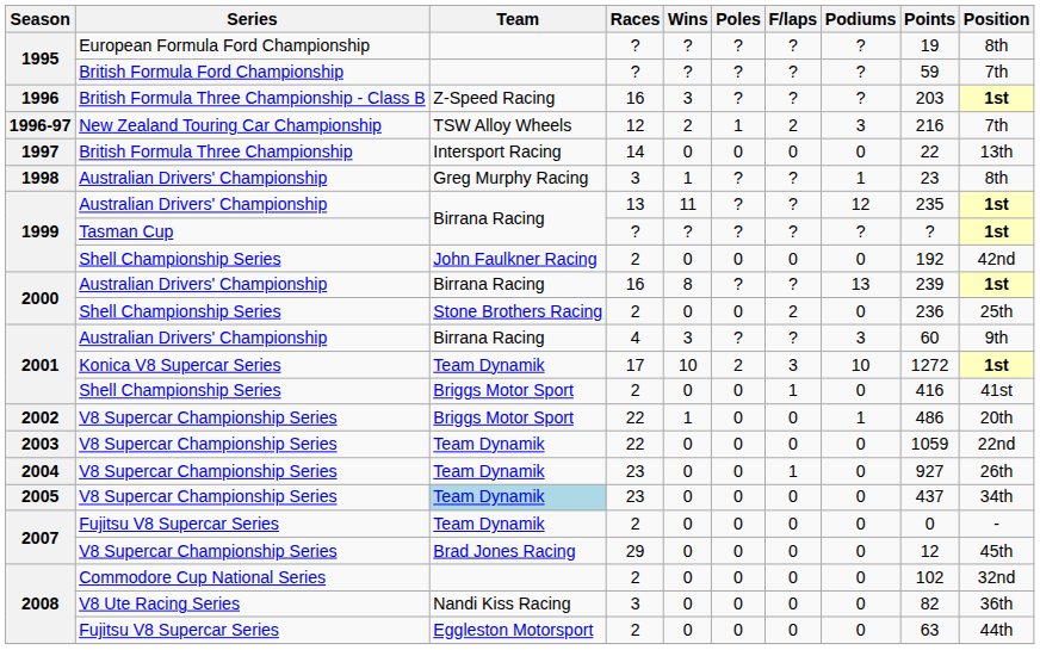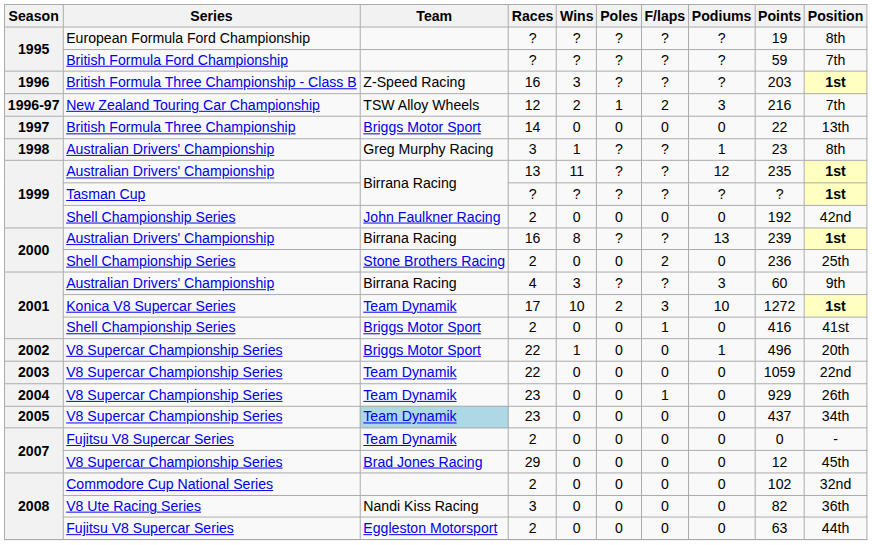 <table class="wikitable" style="font-size: 90%; text-align: center;">
 <tr>
 <th>Season</th>
 <th>Series</th>
 <th>Team</th>
 <th>Races</th>
 <th>Wins</th>
 <th>Poles</th>
 <th>F/laps</th>
 <th>Podiums</th>
 <th>Points</th>
 <th>Position</th>
 </tr>
 <tr>
 <th rowspan="2">1995</th>
 <td align="left">European Formula Ford Championship</td>
 <td align="left"></td>
 <td>?</td>
 <td>?</td>
 <td>?</td>
 <td>?</td>
 <td>?</td>
 <td>19</td>
 <td>8th</td>
 </tr>
 <tr>
 <td align="left"><a href='#'>British Formula Ford Championship</a></td>
 <td align="left"></td>
 <td>?</td>
 <td>?</td>
 <td>?</td>
 <td>?</td>
 <td>?</td>
 <td>59</td>
 <td>7th</td>
 </tr>
 <tr>
 <th>1996</th>
 <td align="left"><a href='#'>British Formula Three Championship - Class B</a></td>
 <td align="left">Z-Speed Racing</td>
 <td>16</td>
 <td>3</td>
 <td>?</td>
 <td>?</td>
 <td>?</td>
 <td>203</td>
 <td style="background: #ffffbf"><strong>1st</strong></td>
 </tr>
 <tr>
 <th>1996-97</th>
 <td align="left"><a href='#'>New Zealand Touring Car Championship</a></td>
 <td align="left">TSW Alloy Wheels</td>
 <td>12</td>
 <td>2</td>
 <td>1</td>
 <td>2</td>
 <td>3</td>
 <td>216</td>
 <td>7th</td>
 </tr>
 <tr>
 <th>1997</th>
 <td align="left"><a href='#'>British Formula Three Championship</a></td>
-<td align="left">Intersport Racing</td>
+<td align="left"><a href='#'>Briggs Motor Sport</a></td>
 <td>14</td>
 <td>0</td>
 <td>0</td>
 <td>0</td>
 <td>0</td>
 <td>22</td>
 <td>13th</td>
 </tr>
 <tr>
 <th>1998</th>
 <td align="left"><a href='#'>Australian Drivers' Championship</a></td>
 <td align="left">Greg Murphy Racing</td>
 <td>3</td>
 <td>1</td>
 <td>?</td>
 <td>?</td>
 <td>1</td>
 <td>23</td>
 <td>8th</td>
 </tr>
 <tr>
 <th rowspan="3">1999</th>
 <td align="left"><a href='#'>Australian Drivers' Championship</a></td>
 <td rowspan=2 align="left">Birrana Racing</td>
 <td>13</td>
 <td>11</td>
 <td>?</td>
 <td>?</td>
 <td>12</td>
 <td>235</td>
 <td style="background: #ffffbf"><strong>1st</strong></td>
 </tr>
 <tr>
 <td align="left"><a href='#'>Tasman Cup</a></td>
 <td>?</td>
 <td>?</td>
 <td>?</td>
 <td>?</td>
 <td>?</td>
 <td>?</td>
 <td style="background: #ffffbf"><strong>1st</strong></td>
 </tr>
 <tr>
 <td align="left"><a href='#'>Shell Championship Series</a></td>
 <td align="left"><a href='#'>John Faulkner Racing</a></td>
 <td>2</td>
 <td>0</td>
 <td>0</td>
 <td>0</td>
 <td>0</td>
 <td>192</td>
 <td>42nd</td>
 </tr>
 <tr>
 <th rowspan="2">2000</th>
 <td align="left"><a href='#'>Australian Drivers' Championship</a></td>
 <td align="left">Birrana Racing</td>
 <td>16</td>
 <td>8</td>
 <td>?</td>
 <td>?</td>
 <td>13</td>
 <td>239</td>
 <td style="background: #ffffbf"><strong>1st</strong></td>
 </tr>
 <tr>
 <td align="left"><a href='#'>Shell Championship Series</a></td>
 <td align="left"><a href='#'>Stone Brothers Racing</a></td>
 <td>2</td>
 <td>0</td>
 <td>0</td>
 <td>2</td>
 <td>0</td>
 <td>236</td>
 <td>25th</td>
 </tr>
 <tr>
 <th rowspan="3">2001</th>
 <td align="left"><a href='#'>Australian Drivers' Championship</a></td>
 <td align="left">Birrana Racing</td>
 <td>4</td>
 <td>3</td>
 <td>?</td>
 <td>?</td>
 <td>3</td>
 <td>60</td>
 <td>9th</td>
 </tr>
 <tr>
 <td align="left"><a href='#'>Konica V8 Supercar Series</a></td>
 <td align="left"><a href='#'>Team Dynamik</a></td>
 <td>17</td>
 <td>10</td>
 <td>2</td>
 <td>3</td>
 <td>10</td>
 <td>1272</td>
 <td style="background: #ffffbf"><strong>1st</strong></td>
 </tr>
 <tr>
 <td align="left"><a href='#'>Shell Championship Series</a></td>
 <td align="left"><a href='#'>Briggs Motor Sport</a></td>
 <td>2</td>
 <td>0</td>
 <td>0</td>
 <td>1</td>
 <td>0</td>
 <td>416</td>
 <td>41st</td>
 </tr>
 <tr>
 <th>2002</th>
 <td align="left"><a href='#'>V8 Supercar Championship Series</a></td>
 <td align="left"><a href='#'>Briggs Motor Sport</a></td>
 <td>22</td>
 <td>1</td>
 <td>0</td>
 <td>0</td>
 <td>1</td>
-<td>486</td>
+<td>496</td>
 <td>20th</td>
 </tr>
 <tr>
 <th>2003</th>
 <td align="left"><a href='#'>V8 Supercar Championship Series</a></td>
 <td align="left"><a href='#'>Team Dynamik</a></td>
 <td>22</td>
 <td>0</td>
 <td>0</td>
 <td>0</td>
 <td>0</td>
 <td>1059</td>
 <td>22nd</td>
 </tr>
 <tr>
 <th>2004</th>
 <td align="left"><a href='#'>V8 Supercar Championship Series</a></td>
 <td align="left"><a href='#'>Team Dynamik</a></td>
 <td>23</td>
 <td>0</td>
 <td>0</td>
 <td>1</td>
 <td>0</td>
-<td>927</td>
+<td>929</td>
 <td>26th</td>
 </tr>
 <tr>
 <th>2005</th>
 <td align="left"><a href='#'>V8 Supercar Championship Series</a></td>
 <td align="left" style="background: lightblue;"><a href='#'>Team Dynamik</a></td>
 <td>23</td>
 <td>0</td>
 <td>0</td>
 <td>0</td>
 <td>0</td>
 <td>437</td>
 <td>34th</td>
 </tr>
 <tr>
 <th rowspan="2">2007</th>
 <td align="left"><a href='#'>Fujitsu V8 Supercar Series</a></td>
 <td align="left"><a href='#'>Team Dynamik</a></td>
 <td>2</td>
 <td>0</td>
 <td>0</td>
 <td>0</td>
 <td>0</td>
 <td>0</td>
 <td>-</td>
 </tr>
 <tr>
 <td align="left"><a href='#'>V8 Supercar Championship Series</a></td>
 <td align="left"><a href='#'>Brad Jones Racing</a></td>
 <td>29</td>
 <td>0</td>
 <td>0</td>
 <td>0</td>
 <td>0</td>
 <td>12</td>
 <td>45th</td>
 </tr>
 <tr>
 <th rowspan="3">2008</th>
 <td align="left"><a href='#'>Commodore Cup National Series</a></td>
 <td align="left"></td>
 <td>2</td>
 <td>0</td>
 <td>0</td>
 <td>0</td>
 <td>0</td>
 <td>102</td>
 <td>32nd</td>
 </tr>
 <tr>
 <td align="left"><a href='#'>V8 Ute Racing Series</a></td>
 <td align="left">Nandi Kiss Racing</td>
 <td>3</td>
 <td>0</td>
 <td>0</td>
 <td>0</td>
 <td>0</td>
 <td>82</td>
 <td>36th</td>
 </tr>
 <tr>
 <td align="left"><a href='#'>Fujitsu V8 Supercar Series</a></td>
 <td align="left"><a href='#'>Eggleston Motorsport</a></td>
 <td>2</td>
 <td>0</td>
 <td>0</td>
 <td>0</td>
 <td>0</td>
 <td>63</td>
 <td>44th</td>
 </tr>
 <tr>
 </tr>
 </table>
